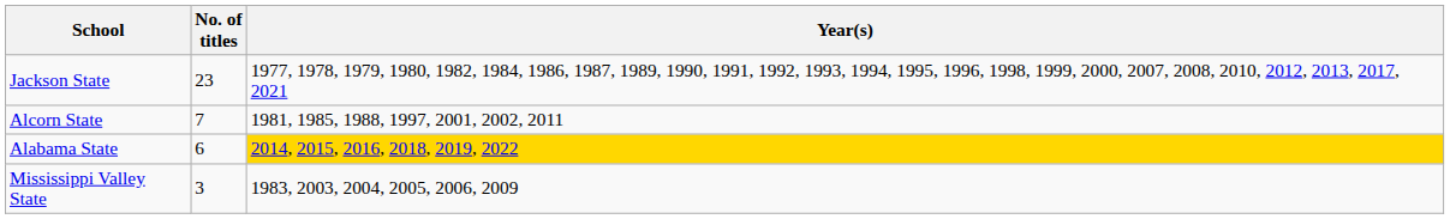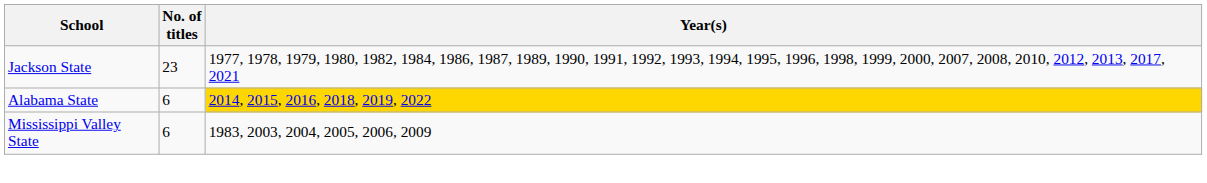 <table class="wikitable sortable">
 <tr>
 <th>School</th>
 <th>No. of<br>titles</th>
 <th>Year(s)</th>
 </tr>
 <tr>
 <td><a href='#'>Jackson State</a></td>
 <td>23</td>
 <td>1977, 1978, 1979, 1980, 1982, 1984, 1986, 1987, 1989, 1990, 1991, 1992, 1993, 1994, 1995, 1996, 1998, 1999, 2000, 2007, 2008, 2010, <a href='#'>2012</a>, <a href='#'>2013</a>, <a href='#'>2017</a>, <a href='#'>2021</a></td>
 </tr>
 <tr>
-<td><a href='#'>Alcorn State</a></td>
-<td>7</td>
-<td>1981, 1985, 1988, 1997, 2001, 2002, 2011</td>
-</tr>
-<tr>
 <td><a href='#'>Alabama State</a></td>
 <td>6</td>
 <td style="background: gold;"><a href='#'>2014</a>, <a href='#'>2015</a>, <a href='#'>2016</a>, <a href='#'>2018</a>, <a href='#'>2019</a>, <a href='#'>2022</a></td>
 </tr>
 <tr>
 <td><a href='#'>Mississippi Valley State</a></td>
-<td>3</td>
+<td>6</td>
 <td>1983, 2003, 2004, 2005, 2006, 2009</td>
 </tr>
 </table>
